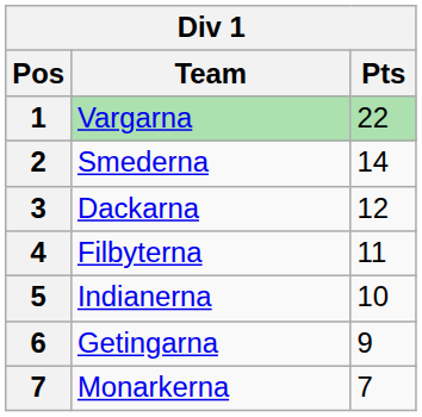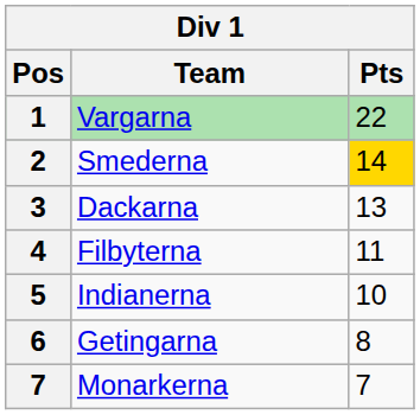 <table class="wikitable">
 <tr>
 <th colspan="3">Div 1</th>
 </tr>
 <tr>
 <th width=20>Pos</th>
 <th width=150>Team</th>
 <th width=30>Pts</th>
 </tr>
 <tr style="background:#ACE1AF;">
 <th>1</th>
 <td><a href='#'>Vargarna</a></td>
 <td>22</td>
 </tr>
 <tr>
 <th>2</th>
 <td><a href='#'>Smederna</a></td>
-<td>14</td>
+<td style="background: gold;">14</td>
 </tr>
 <tr>
 <th>3</th>
 <td><a href='#'>Dackarna</a></td>
-<td>12</td>
+<td>13</td>
 </tr>
 <tr>
 <th>4</th>
 <td><a href='#'>Filbyterna</a></td>
 <td>11</td>
 </tr>
 <tr>
 <th>5</th>
 <td><a href='#'>Indianerna</a></td>
 <td>10</td>
 </tr>
 <tr>
 <th>6</th>
 <td><a href='#'>Getingarna</a></td>
-<td>9</td>
+<td>8</td>
 </tr>
 <tr>
 <th>7</th>
 <td><a href='#'>Monarkerna</a></td>
 <td>7</td>
 </tr>
 </table>
